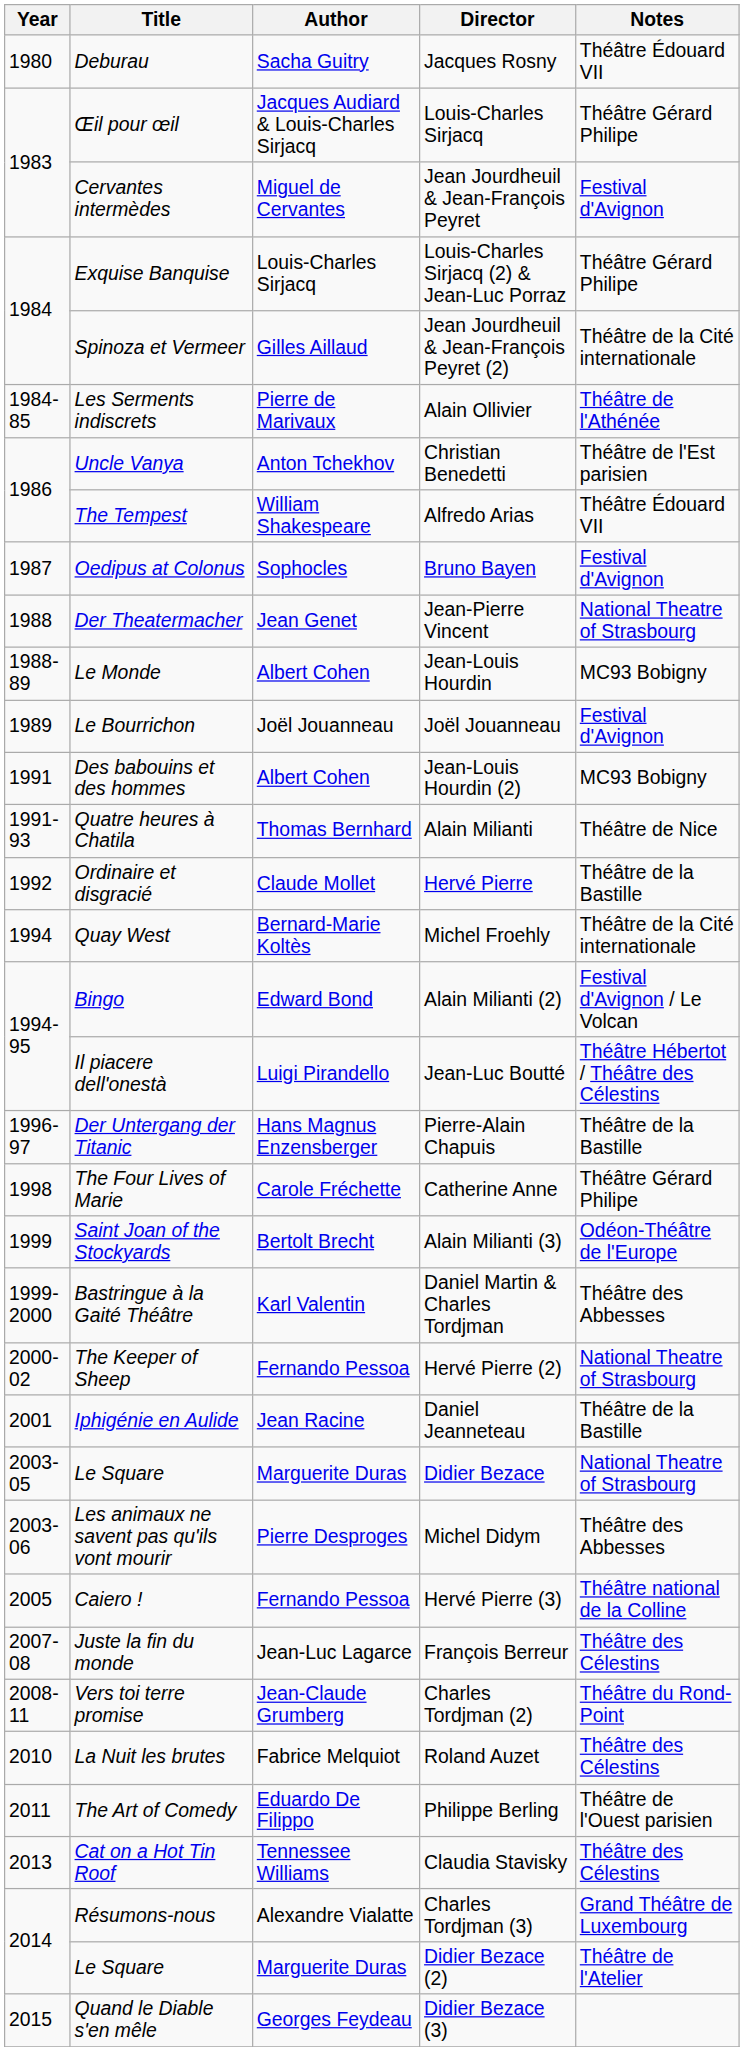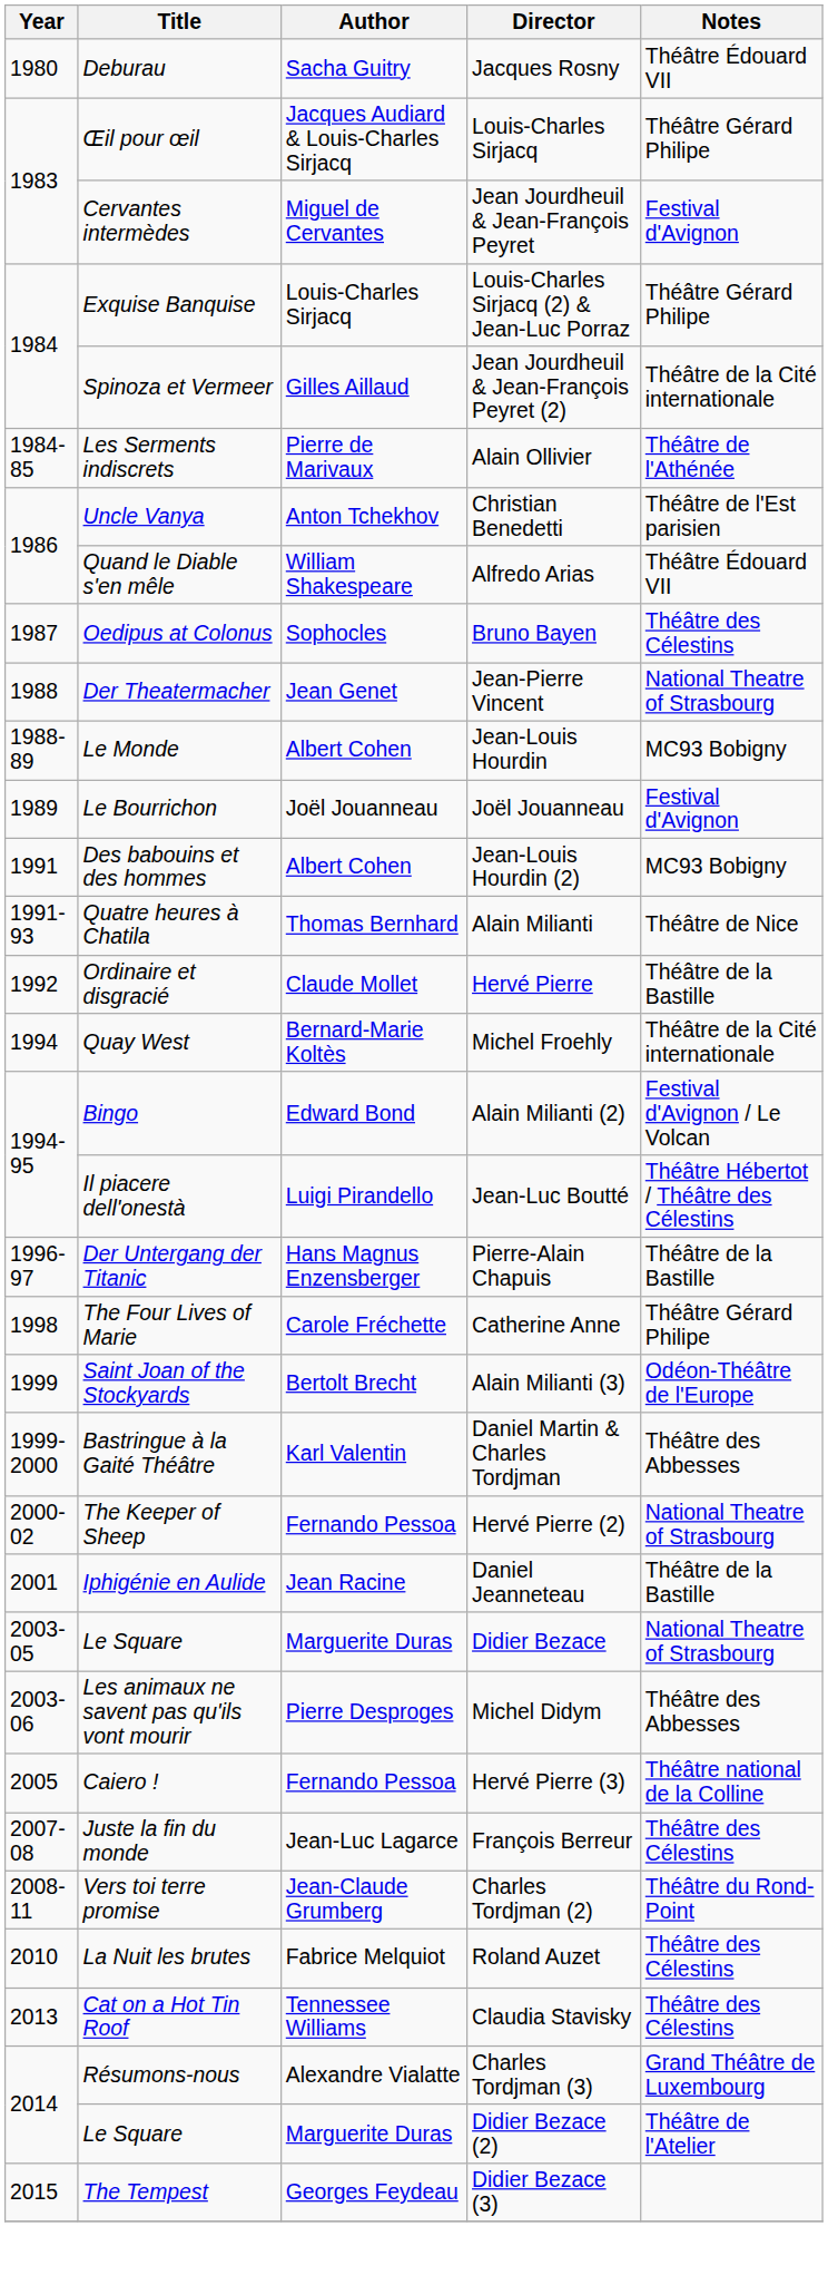 <table class="wikitable">
 <tr>
 <th>Year</th>
 <th>Title</th>
 <th>Author</th>
 <th>Director</th>
 <th>Notes</th>
 </tr>
 <tr>
 <td>1980</td>
 <td><em>Deburau</em></td>
 <td><a href='#'>Sacha Guitry</a></td>
 <td>Jacques Rosny</td>
 <td>Théâtre Édouard VII</td>
 </tr>
 <tr>
 <td rowspan=2>1983</td>
 <td><em>Œil pour œil</em></td>
 <td><a href='#'>Jacques Audiard</a> & Louis-Charles Sirjacq</td>
 <td>Louis-Charles Sirjacq</td>
 <td>Théâtre Gérard Philipe</td>
 </tr>
 <tr>
 <td><em>Cervantes intermèdes</em></td>
 <td><a href='#'>Miguel de Cervantes</a></td>
 <td>Jean Jourdheuil & Jean-François Peyret</td>
 <td><a href='#'>Festival d'Avignon</a></td>
 </tr>
 <tr>
 <td rowspan=2>1984</td>
 <td><em>Exquise Banquise</em></td>
 <td>Louis-Charles Sirjacq</td>
 <td>Louis-Charles Sirjacq (2) & Jean-Luc Porraz</td>
 <td>Théâtre Gérard Philipe</td>
 </tr>
 <tr>
 <td><em>Spinoza et Vermeer</em></td>
 <td><a href='#'>Gilles Aillaud</a></td>
 <td>Jean Jourdheuil & Jean-François Peyret (2)</td>
 <td>Théâtre de la Cité internationale</td>
 </tr>
 <tr>
 <td rowspan=1>1984-85</td>
 <td><em>Les Serments indiscrets</em></td>
 <td><a href='#'>Pierre de Marivaux</a></td>
 <td>Alain Ollivier</td>
 <td><a href='#'>Théâtre de l'Athénée</a></td>
 </tr>
 <tr>
 <td rowspan=2>1986</td>
 <td><em><a href='#'>Uncle Vanya</a></em></td>
 <td><a href='#'>Anton Tchekhov</a></td>
 <td>Christian Benedetti</td>
 <td>Théâtre de l'Est parisien</td>
 </tr>
 <tr>
-<td><em><a href='#'>The Tempest</a></em></td>
+<td><em>Quand le Diable s'en mêle</em></td>
 <td><a href='#'>William Shakespeare</a></td>
 <td>Alfredo Arias</td>
 <td>Théâtre Édouard VII</td>
 </tr>
 <tr>
 <td rowspan=1>1987</td>
 <td><em><a href='#'>Oedipus at Colonus</a></em></td>
 <td><a href='#'>Sophocles</a></td>
 <td><a href='#'>Bruno Bayen</a></td>
-<td><a href='#'>Festival d'Avignon</a></td>
+<td><a href='#'>Théâtre des Célestins</a></td>
 </tr>
 <tr>
 <td rowspan=1>1988</td>
 <td><em><a href='#'>Der Theatermacher</a></em></td>
 <td><a href='#'>Jean Genet</a></td>
 <td>Jean-Pierre Vincent</td>
 <td><a href='#'>National Theatre of Strasbourg</a></td>
 </tr>
 <tr>
 <td rowspan=1>1988-89</td>
 <td><em>Le Monde</em></td>
 <td><a href='#'>Albert Cohen</a></td>
 <td>Jean-Louis Hourdin</td>
 <td>MC93 Bobigny</td>
 </tr>
 <tr>
 <td rowspan=1>1989</td>
 <td><em>Le Bourrichon</em></td>
 <td>Joël Jouanneau</td>
 <td>Joël Jouanneau</td>
 <td><a href='#'>Festival d'Avignon</a></td>
 </tr>
 <tr>
 <td rowspan=1>1991</td>
 <td><em>Des babouins et des hommes</em></td>
 <td><a href='#'>Albert Cohen</a></td>
 <td>Jean-Louis Hourdin (2)</td>
 <td>MC93 Bobigny</td>
 </tr>
 <tr>
 <td rowspan=1>1991-93</td>
 <td><em>Quatre heures à Chatila</em></td>
 <td><a href='#'>Thomas Bernhard</a></td>
 <td>Alain Milianti</td>
 <td>Théâtre de Nice</td>
 </tr>
 <tr>
 <td rowspan=1>1992</td>
 <td><em>Ordinaire et disgracié</em></td>
 <td><a href='#'>Claude Mollet</a></td>
 <td><a href='#'>Hervé Pierre</a></td>
 <td>Théâtre de la Bastille</td>
 </tr>
 <tr>
 <td rowspan=1>1994</td>
 <td><em>Quay West</em></td>
 <td><a href='#'>Bernard-Marie Koltès</a></td>
 <td>Michel Froehly</td>
 <td>Théâtre de la Cité internationale</td>
 </tr>
 <tr>
 <td rowspan=2>1994-95</td>
 <td><em><a href='#'>Bingo</a></em></td>
 <td><a href='#'>Edward Bond</a></td>
 <td>Alain Milianti (2)</td>
 <td><a href='#'>Festival d'Avignon</a> / Le Volcan</td>
 </tr>
 <tr>
 <td><em>Il piacere dell'onestà</em></td>
 <td><a href='#'>Luigi Pirandello</a></td>
 <td>Jean-Luc Boutté</td>
 <td><a href='#'>Théâtre Hébertot</a> / <a href='#'>Théâtre des Célestins</a></td>
 </tr>
 <tr>
 <td rowspan=1>1996-97</td>
 <td><em><a href='#'>Der Untergang der Titanic</a></em></td>
 <td><a href='#'>Hans Magnus Enzensberger</a></td>
 <td>Pierre-Alain Chapuis</td>
 <td>Théâtre de la Bastille</td>
 </tr>
 <tr>
 <td rowspan=1>1998</td>
 <td><em>The Four Lives of Marie</em></td>
 <td><a href='#'>Carole Fréchette</a></td>
 <td>Catherine Anne</td>
 <td>Théâtre Gérard Philipe</td>
 </tr>
 <tr>
 <td rowspan=1>1999</td>
 <td><em><a href='#'>Saint Joan of the Stockyards</a></em></td>
 <td><a href='#'>Bertolt Brecht</a></td>
 <td>Alain Milianti (3)</td>
 <td><a href='#'>Odéon-Théâtre de l'Europe</a></td>
 </tr>
 <tr>
 <td rowspan=1>1999-2000</td>
 <td><em>Bastringue à la Gaité Théâtre</em></td>
 <td><a href='#'>Karl Valentin</a></td>
 <td>Daniel Martin & Charles Tordjman</td>
 <td>Théâtre des Abbesses</td>
 </tr>
 <tr>
 <td rowspan=1>2000-02</td>
 <td><em>The Keeper of Sheep</em></td>
 <td><a href='#'>Fernando Pessoa</a></td>
 <td>Hervé Pierre (2)</td>
 <td><a href='#'>National Theatre of Strasbourg</a></td>
 </tr>
 <tr>
 <td rowspan=1>2001</td>
 <td><em><a href='#'>Iphigénie en Aulide</a></em></td>
 <td><a href='#'>Jean Racine</a></td>
 <td>Daniel Jeanneteau</td>
 <td>Théâtre de la Bastille</td>
 </tr>
 <tr>
 <td rowspan=1>2003-05</td>
 <td><em>Le Square</em></td>
 <td><a href='#'>Marguerite Duras</a></td>
 <td><a href='#'>Didier Bezace</a></td>
 <td><a href='#'>National Theatre of Strasbourg</a></td>
 </tr>
 <tr>
 <td rowspan=1>2003-06</td>
 <td><em>Les animaux ne savent pas qu'ils vont mourir</em></td>
 <td><a href='#'>Pierre Desproges</a></td>
 <td>Michel Didym</td>
 <td>Théâtre des Abbesses</td>
 </tr>
 <tr>
 <td rowspan=1>2005</td>
 <td><em>Caiero !</em></td>
 <td><a href='#'>Fernando Pessoa</a></td>
 <td>Hervé Pierre (3)</td>
 <td><a href='#'>Théâtre national de la Colline</a></td>
 </tr>
 <tr>
 <td rowspan=1>2007-08</td>
 <td><em>Juste la fin du monde</em></td>
 <td>Jean-Luc Lagarce</td>
 <td>François Berreur</td>
 <td><a href='#'>Théâtre des Célestins</a></td>
 </tr>
 <tr>
 <td rowspan=1>2008-11</td>
 <td><em>Vers toi terre promise</em></td>
 <td><a href='#'>Jean-Claude Grumberg</a></td>
 <td>Charles Tordjman (2)</td>
 <td><a href='#'>Théâtre du Rond-Point</a></td>
 </tr>
 <tr>
 <td rowspan=1>2010</td>
 <td><em>La Nuit les brutes</em></td>
 <td>Fabrice Melquiot</td>
 <td>Roland Auzet</td>
 <td><a href='#'>Théâtre des Célestins</a></td>
 </tr>
 <tr>
-<td rowspan=1>2011</td>
-<td><em>The Art of Comedy</em></td>
-<td><a href='#'>Eduardo De Filippo</a></td>
-<td>Philippe Berling</td>
-<td>Théâtre de l'Ouest parisien</td>
-</tr>
-<tr>
 <td rowspan=1>2013</td>
 <td><em><a href='#'>Cat on a Hot Tin Roof</a></em></td>
 <td><a href='#'>Tennessee Williams</a></td>
 <td>Claudia Stavisky</td>
 <td><a href='#'>Théâtre des Célestins</a></td>
 </tr>
 <tr>
 <td rowspan=2>2014</td>
 <td><em>Résumons-nous</em></td>
 <td>Alexandre Vialatte</td>
 <td>Charles Tordjman (3)</td>
 <td><a href='#'>Grand Théâtre de Luxembourg</a></td>
 </tr>
 <tr>
 <td><em>Le Square</em></td>
 <td><a href='#'>Marguerite Duras</a></td>
 <td><a href='#'>Didier Bezace</a> (2)</td>
 <td><a href='#'>Théâtre de l'Atelier</a></td>
 </tr>
 <tr>
 <td rowspan=1>2015</td>
-<td><em>Quand le Diable s'en mêle</em></td>
+<td><em><a href='#'>The Tempest</a></em></td>
 <td><a href='#'>Georges Feydeau</a></td>
 <td><a href='#'>Didier Bezace</a> (3)</td>
 <td></td>
 </tr>
 <tr>
 </tr>
 </table>
